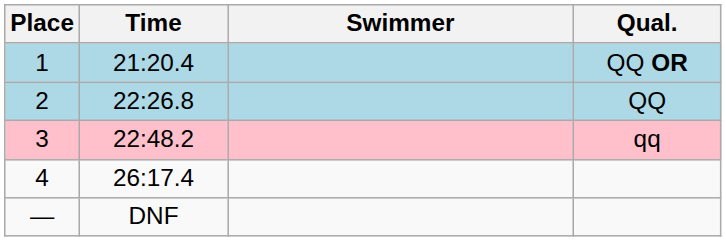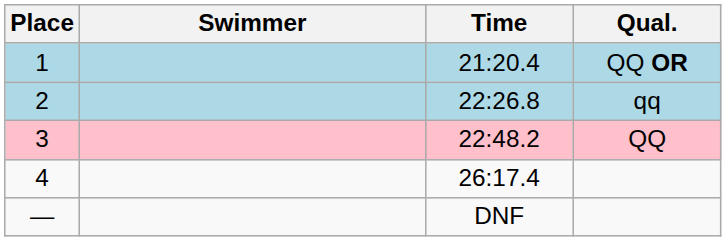 <table class=wikitable style="text-align:center">
 <tr>
 <th>Place</th>
+<th width=220>Swimmer</th>
 <th width=90>Time</th>
-<th width=220>Swimmer</th>
 <th width=90>Qual.</th>
 </tr>
 <tr bgcolor=lightblue>
 <td>1</td>
+<td align=left></td>
 <td>21:20.4</td>
-<td align=left></td>
 <td>QQ <strong>OR</strong></td>
 </tr>
 <tr bgcolor=lightblue>
 <td>2</td>
+<td align=left></td>
 <td>22:26.8</td>
-<td align=left></td>
-<td>QQ</td>
+<td>qq</td>
 </tr>
 <tr bgcolor=pink>
 <td>3</td>
+<td align=left></td>
 <td>22:48.2</td>
-<td align=left></td>
-<td>qq</td>
+<td>QQ</td>
 </tr>
 <tr>
 <td>4</td>
+<td align=left></td>
 <td>26:17.4</td>
-<td align=left></td>
 <td></td>
 </tr>
 <tr>
 <td>—</td>
+<td align=left></td>
 <td>DNF</td>
-<td align=left></td>
 <td></td>
 </tr>
 </table>
